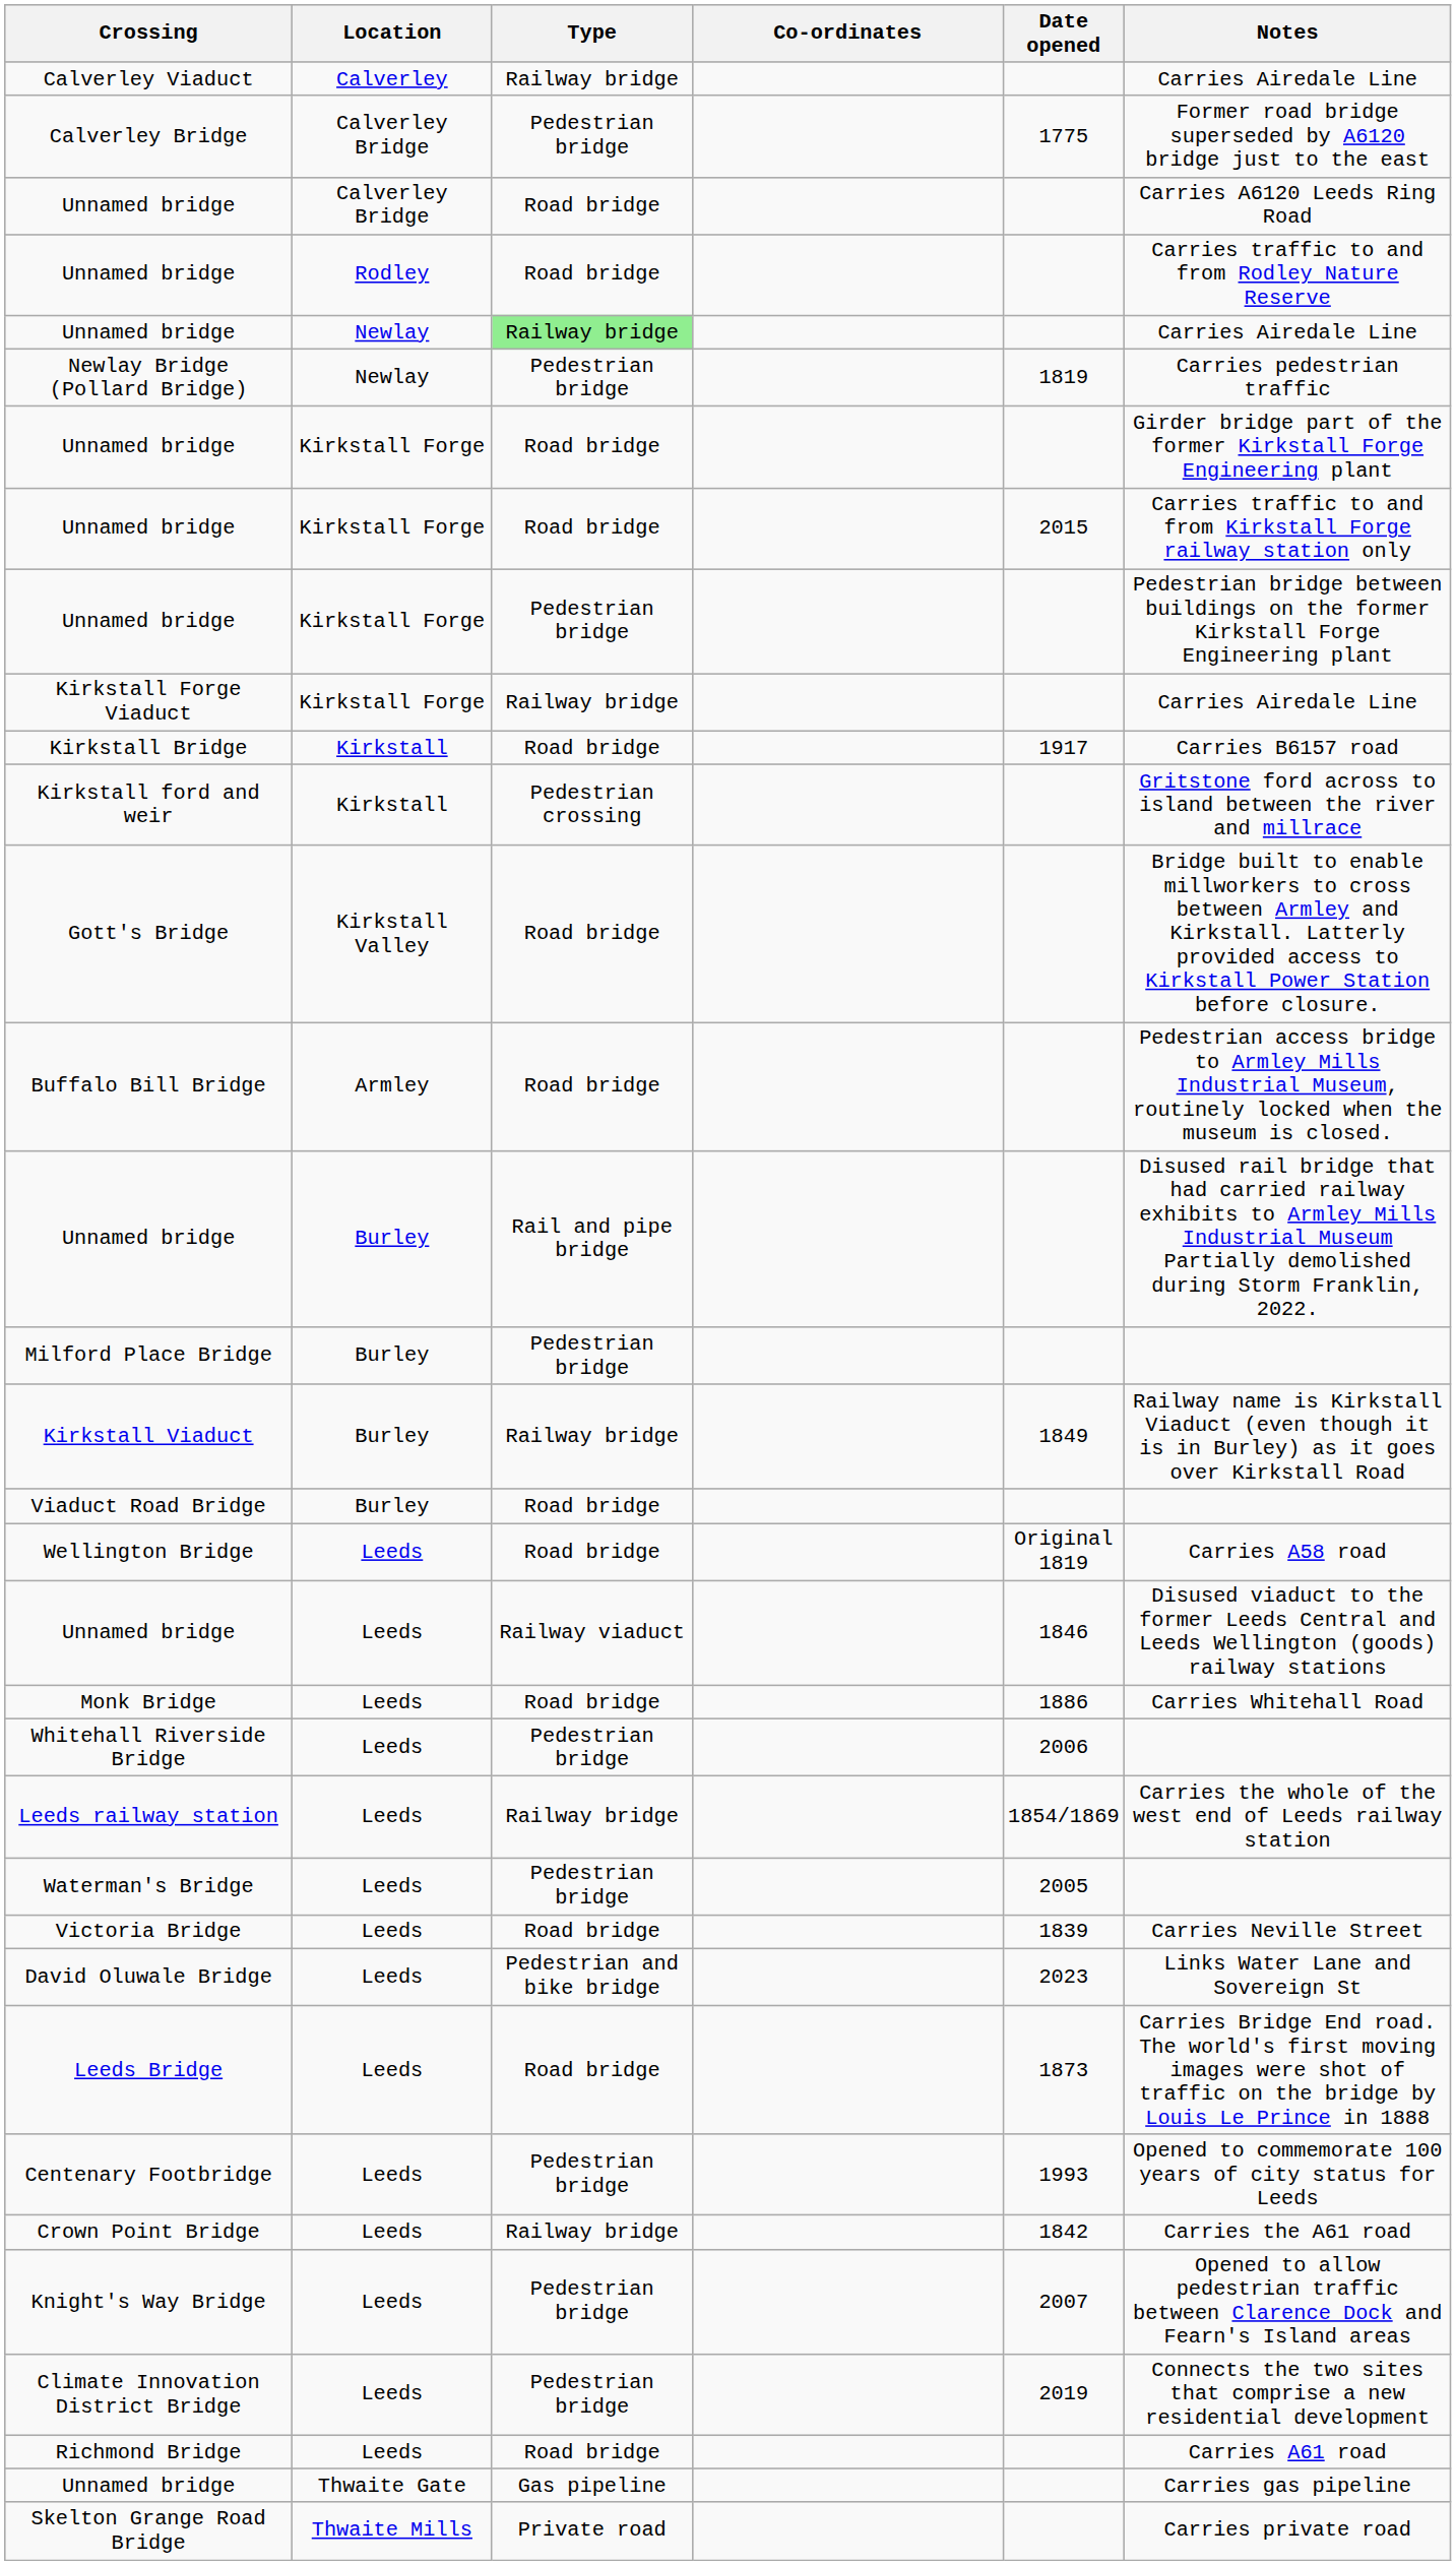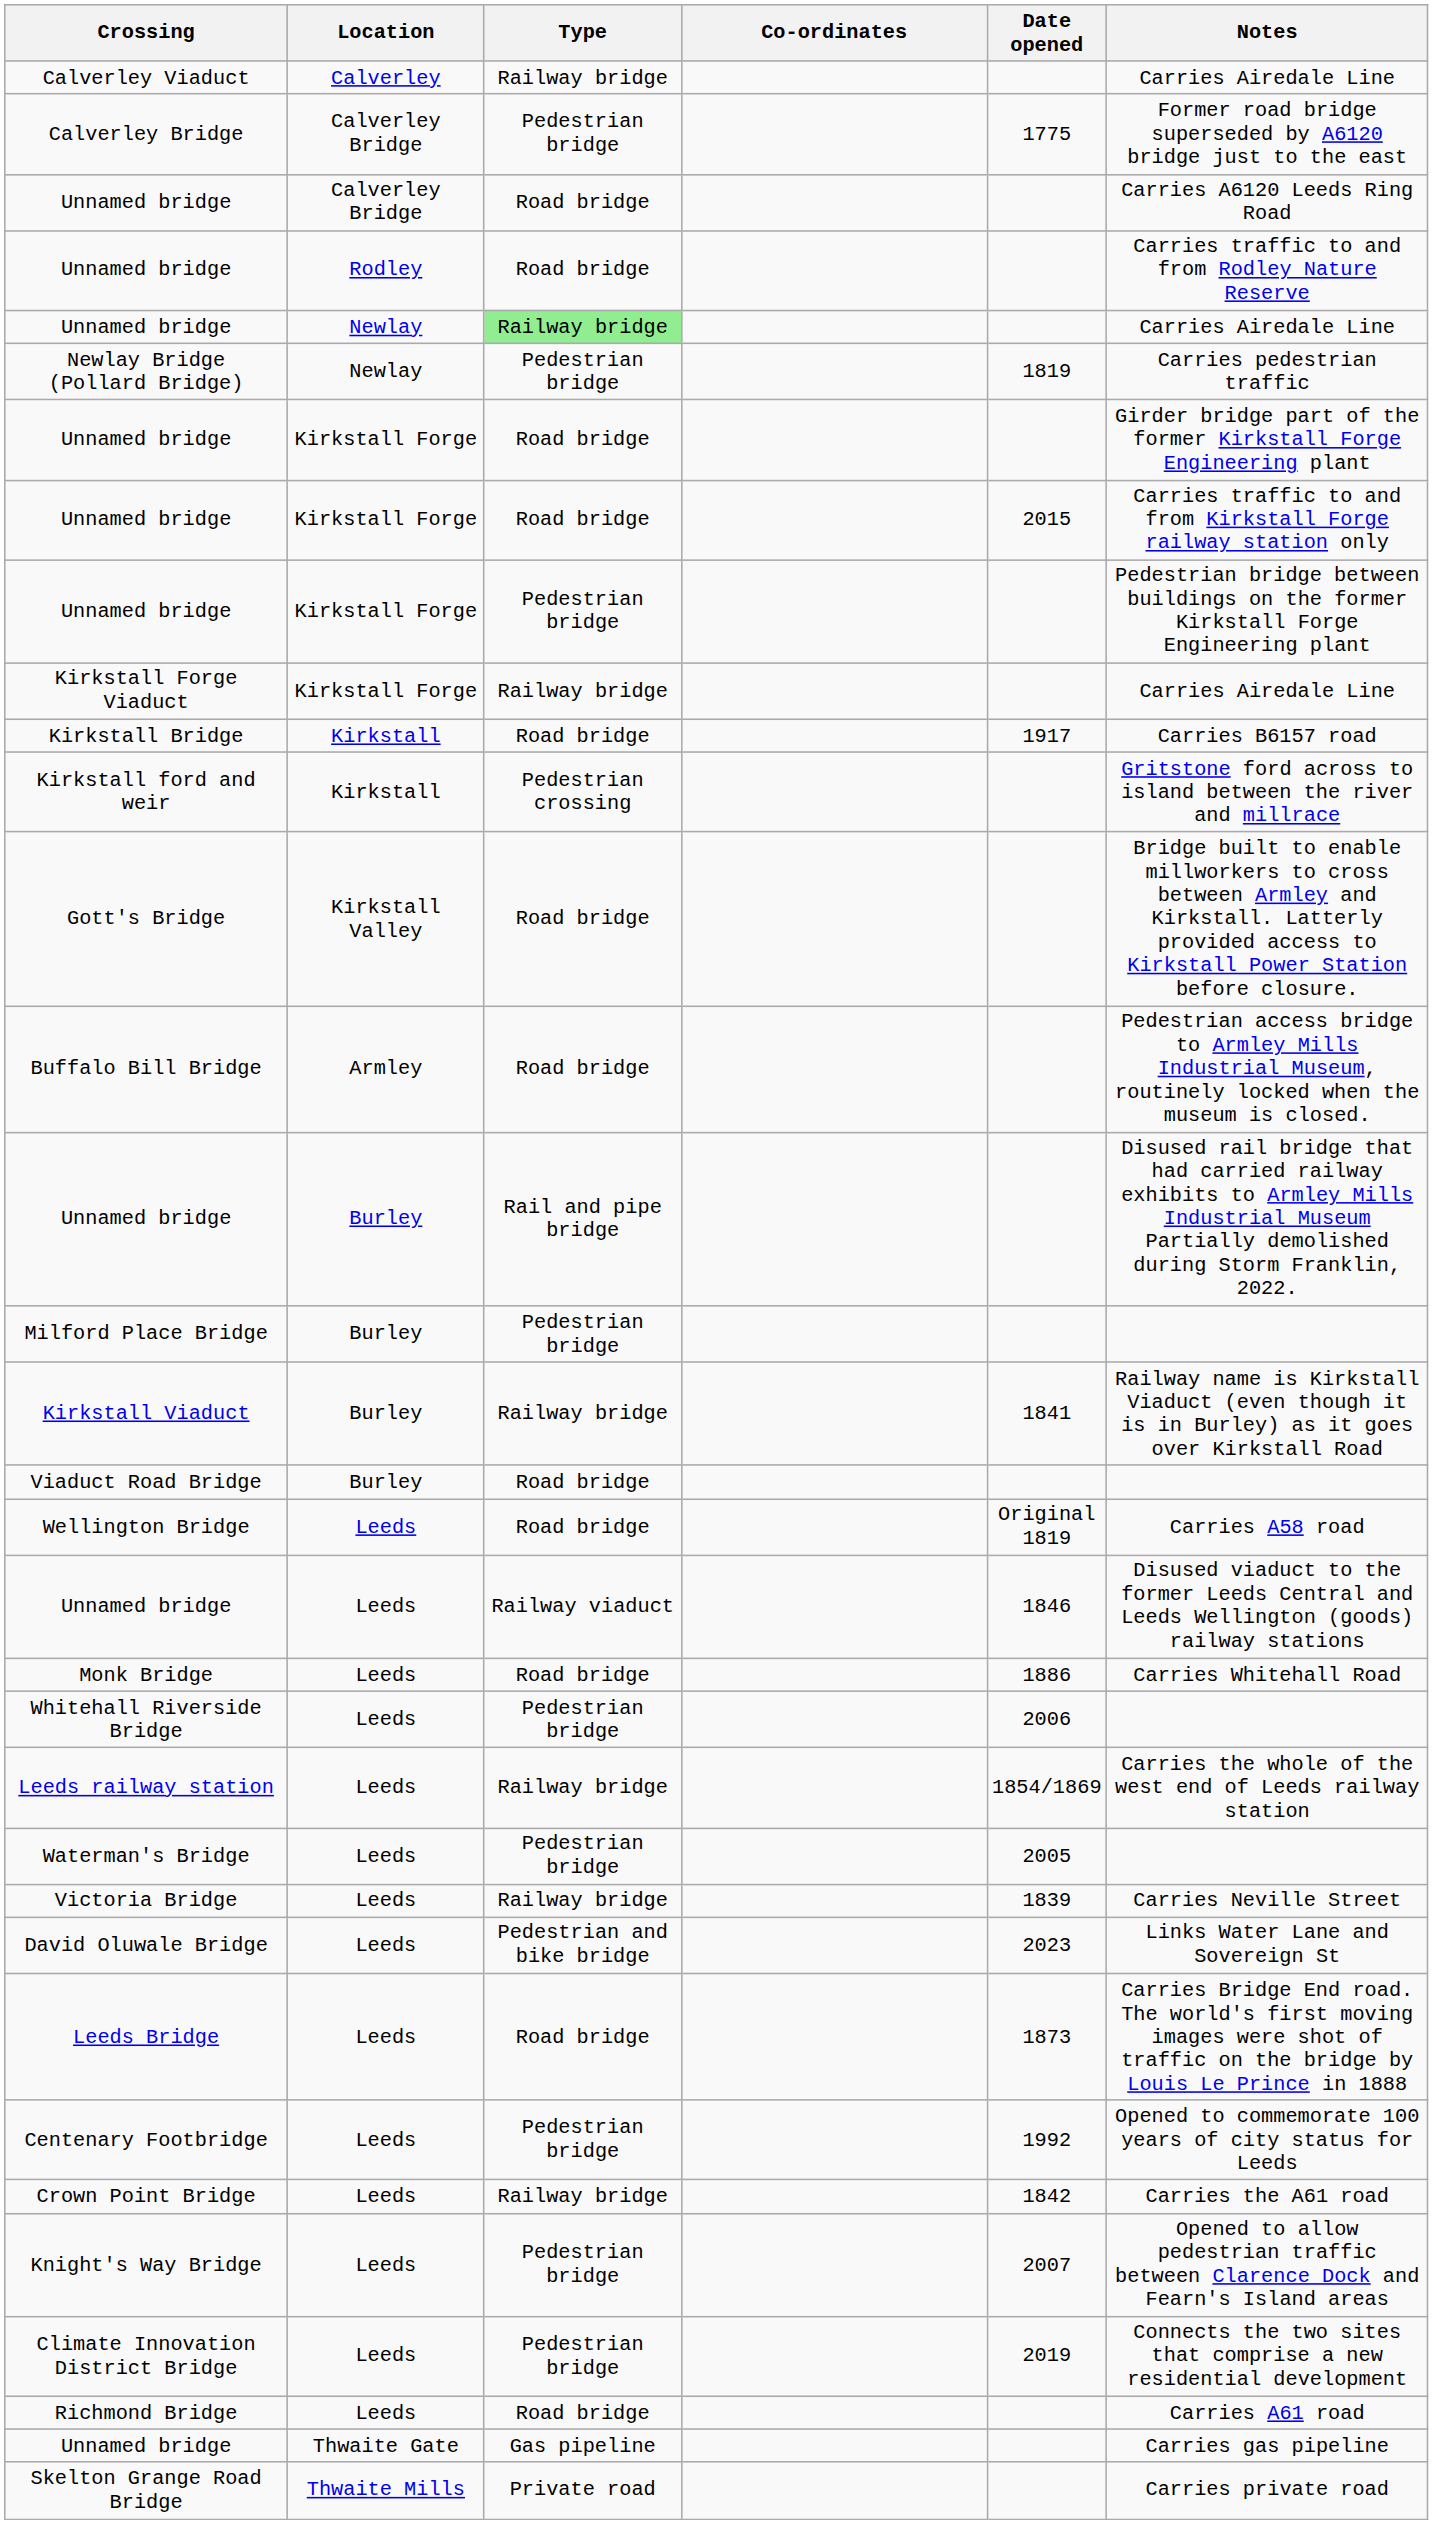 <table class="wikitable sortable" style="text-align: center;">
 <tr>
 <th scope="col" style="width:175px;">Crossing</th>
 <th scope="col" style="width:120px;">Location</th>
 <th scope="col" style="width:120px;">Type</th>
 <th scope="col" style="width:190px;">Co-ordinates</th>
 <th scope="col" style="width:60px;">Date opened</th>
 <th scope="col" style="width:200px;">Notes</th>
 </tr>
 <tr>
 <td>Calverley Viaduct</td>
 <td><a href='#'>Calverley</a></td>
 <td>Railway bridge</td>
 <td><small></small></td>
 <td></td>
 <td>Carries Airedale Line</td>
 </tr>
 <tr>
 <td>Calverley Bridge</td>
 <td>Calverley Bridge</td>
 <td>Pedestrian bridge</td>
 <td><small></small></td>
 <td>1775</td>
 <td>Former road bridge superseded by <a href='#'>A6120</a> bridge just to the east</td>
 </tr>
 <tr>
 <td>Unnamed bridge</td>
 <td>Calverley Bridge</td>
 <td>Road bridge</td>
 <td><small></small></td>
 <td></td>
 <td>Carries A6120 Leeds Ring Road</td>
 </tr>
 <tr>
 <td>Unnamed bridge</td>
 <td><a href='#'>Rodley</a></td>
 <td>Road bridge</td>
 <td><small></small></td>
 <td></td>
 <td>Carries traffic to and from <a href='#'>Rodley Nature Reserve</a></td>
 </tr>
 <tr>
 <td>Unnamed bridge</td>
 <td><a href='#'>Newlay</a></td>
 <td style="background: lightgreen;">Railway bridge</td>
 <td><small></small></td>
 <td></td>
 <td>Carries Airedale Line</td>
 </tr>
 <tr>
 <td>Newlay Bridge<br>(Pollard Bridge)</td>
 <td>Newlay</td>
 <td>Pedestrian bridge</td>
 <td><small></small></td>
 <td>1819</td>
 <td>Carries pedestrian traffic</td>
 </tr>
 <tr>
 <td>Unnamed bridge</td>
 <td>Kirkstall Forge</td>
 <td>Road bridge</td>
 <td><small></small></td>
 <td></td>
 <td>Girder bridge part of the former <a href='#'>Kirkstall Forge Engineering</a> plant</td>
 </tr>
 <tr>
 <td>Unnamed bridge</td>
 <td>Kirkstall Forge</td>
 <td>Road bridge</td>
 <td><small></small></td>
 <td>2015</td>
 <td>Carries traffic to and from <a href='#'>Kirkstall Forge railway station</a> only</td>
 </tr>
 <tr>
 <td>Unnamed bridge</td>
 <td>Kirkstall Forge</td>
 <td>Pedestrian bridge</td>
 <td><small></small></td>
 <td></td>
 <td>Pedestrian bridge between buildings on the former Kirkstall Forge Engineering plant</td>
 </tr>
 <tr>
 <td>Kirkstall Forge Viaduct</td>
 <td>Kirkstall Forge</td>
 <td>Railway bridge</td>
 <td><small></small></td>
 <td></td>
 <td>Carries Airedale Line</td>
 </tr>
 <tr>
 <td>Kirkstall Bridge</td>
 <td><a href='#'>Kirkstall</a></td>
 <td>Road bridge</td>
 <td><small></small></td>
 <td>1917</td>
 <td>Carries B6157 road</td>
 </tr>
 <tr>
 <td>Kirkstall ford and weir</td>
 <td>Kirkstall</td>
 <td>Pedestrian crossing</td>
 <td><small></small></td>
 <td></td>
 <td><a href='#'>Gritstone</a> ford across to island between the river and <a href='#'>millrace</a></td>
 </tr>
 <tr>
 <td>Gott's Bridge</td>
 <td>Kirkstall Valley</td>
 <td>Road bridge</td>
 <td><small></small></td>
 <td></td>
 <td>Bridge built to enable millworkers to cross between <a href='#'>Armley</a> and Kirkstall. Latterly provided access to <a href='#'>Kirkstall Power Station</a> before closure.</td>
 </tr>
 <tr>
 <td>Buffalo Bill Bridge</td>
 <td>Armley</td>
 <td>Road bridge</td>
 <td><small></small></td>
 <td></td>
 <td>Pedestrian access bridge to <a href='#'>Armley Mills Industrial Museum</a>, routinely locked when the museum is closed.</td>
 </tr>
 <tr>
 <td>Unnamed bridge</td>
 <td><a href='#'>Burley</a></td>
 <td>Rail and pipe bridge</td>
 <td><small></small></td>
 <td></td>
 <td>Disused rail bridge that had carried railway exhibits to <a href='#'>Armley Mills Industrial Museum</a> Partially demolished during Storm Franklin, 2022.</td>
 </tr>
 <tr>
 <td>Milford Place Bridge</td>
 <td>Burley</td>
 <td>Pedestrian bridge</td>
 <td><small></small></td>
 <td></td>
 <td></td>
 </tr>
 <tr>
 <td><a href='#'>Kirkstall Viaduct</a></td>
 <td>Burley</td>
 <td>Railway bridge</td>
 <td><small></small></td>
-<td>1849</td>
+<td>1841</td>
 <td>Railway name is Kirkstall Viaduct (even though it is in Burley) as it goes over Kirkstall Road</td>
 </tr>
 <tr>
 <td>Viaduct Road Bridge</td>
 <td>Burley</td>
 <td>Road bridge</td>
 <td><small></small></td>
 <td></td>
 <td></td>
 </tr>
 <tr>
 <td>Wellington Bridge</td>
 <td><a href='#'>Leeds</a></td>
 <td>Road bridge</td>
 <td><small></small></td>
 <td>Original 1819</td>
 <td>Carries <a href='#'>A58</a> road</td>
 </tr>
 <tr>
 <td>Unnamed bridge</td>
 <td>Leeds</td>
 <td>Railway viaduct</td>
 <td><small></small></td>
 <td>1846</td>
 <td>Disused viaduct to the former Leeds Central and Leeds Wellington (goods) railway stations</td>
 </tr>
 <tr>
 <td>Monk Bridge</td>
 <td>Leeds</td>
 <td>Road bridge</td>
 <td><small></small></td>
 <td>1886</td>
 <td>Carries Whitehall Road</td>
 </tr>
 <tr>
 <td>Whitehall Riverside Bridge</td>
 <td>Leeds</td>
 <td>Pedestrian bridge</td>
 <td><small></small></td>
 <td>2006</td>
 <td></td>
 </tr>
 <tr>
 <td><a href='#'>Leeds railway station</a></td>
 <td>Leeds</td>
 <td>Railway bridge</td>
 <td><small></small></td>
 <td>1854/1869</td>
 <td>Carries the whole of the west end of Leeds railway station</td>
 </tr>
 <tr>
 <td>Waterman's Bridge</td>
 <td>Leeds</td>
 <td>Pedestrian bridge</td>
 <td><small></small></td>
 <td>2005</td>
 <td></td>
 </tr>
 <tr>
 <td>Victoria Bridge</td>
 <td>Leeds</td>
-<td>Road bridge</td>
+<td>Railway bridge</td>
 <td><small></small></td>
 <td>1839</td>
 <td>Carries Neville Street</td>
 </tr>
 <tr>
 <td>David Oluwale Bridge</td>
 <td>Leeds</td>
 <td>Pedestrian and bike bridge</td>
 <td></td>
 <td>2023</td>
 <td>Links Water Lane and Sovereign St</td>
 </tr>
 <tr>
 <td><a href='#'>Leeds Bridge</a></td>
 <td>Leeds</td>
 <td>Road bridge</td>
 <td><small></small></td>
 <td>1873</td>
 <td>Carries Bridge End road. The world's first moving images were shot of traffic on the bridge by <a href='#'>Louis Le Prince</a> in 1888</td>
 </tr>
 <tr>
 <td>Centenary Footbridge</td>
 <td>Leeds</td>
 <td>Pedestrian bridge</td>
 <td><small></small></td>
-<td>1993</td>
+<td>1992</td>
 <td>Opened to commemorate 100 years of city status for Leeds</td>
 </tr>
 <tr>
 <td>Crown Point Bridge</td>
 <td>Leeds</td>
 <td>Railway bridge</td>
 <td><small></small></td>
 <td>1842</td>
 <td>Carries the A61 road</td>
 </tr>
 <tr>
 <td>Knight's Way Bridge</td>
 <td>Leeds</td>
 <td>Pedestrian bridge</td>
 <td><small></small></td>
 <td>2007</td>
 <td>Opened to allow pedestrian traffic between <a href='#'>Clarence Dock</a> and Fearn's Island areas</td>
 </tr>
 <tr>
 <td>Climate Innovation District Bridge</td>
 <td>Leeds</td>
 <td>Pedestrian bridge</td>
 <td></td>
 <td>2019</td>
 <td>Connects the two sites that comprise a new residential development</td>
 </tr>
 <tr>
 <td>Richmond Bridge</td>
 <td>Leeds</td>
 <td>Road bridge</td>
 <td><small></small></td>
 <td></td>
 <td>Carries <a href='#'>A61</a> road</td>
 </tr>
 <tr>
 <td>Unnamed bridge</td>
 <td>Thwaite Gate</td>
 <td>Gas pipeline</td>
 <td><small></small></td>
 <td></td>
 <td>Carries gas pipeline</td>
 </tr>
 <tr>
 <td>Skelton Grange Road Bridge</td>
 <td><a href='#'>Thwaite Mills</a></td>
 <td>Private road</td>
 <td><small></small></td>
 <td></td>
 <td>Carries private road</td>
 </tr>
 </table>
